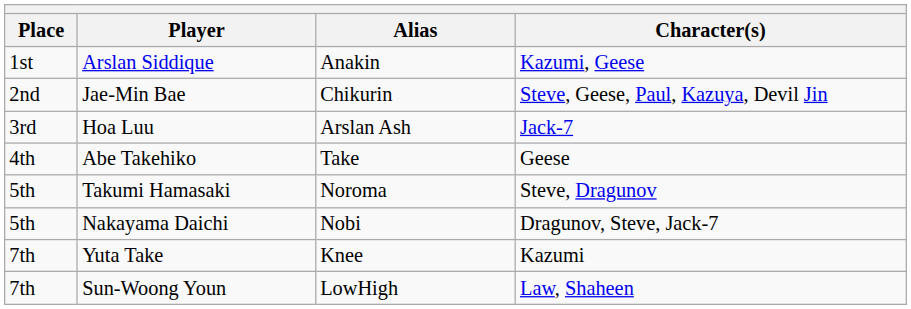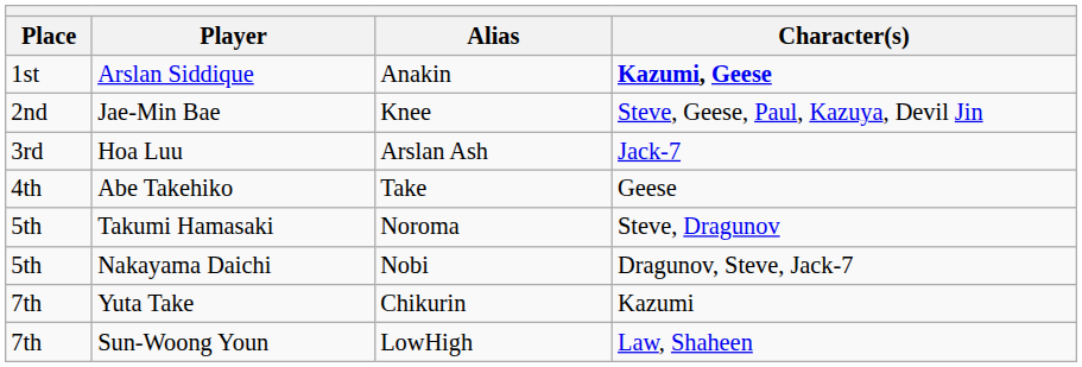 <table class="wikitable">
 <tr>
 <th colspan=4></th>
 </tr>
 <tr>
 <th style="width:50px;">Place</th>
 <th style="width:180px;">Player</th>
 <th style="width:150px;">Alias</th>
 <th style="width:300px;">Character(s)</th>
 </tr>
 <tr>
 <td>1st</td>
 <td> <a href='#'>Arslan Siddique</a></td>
 <td>Anakin</td>
-<td><a href='#'>Kazumi</a>, <a href='#'>Geese</a></td>
+<td><strong><a href='#'>Kazumi</a>, <a href='#'>Geese</a></strong></td>
 </tr>
 <tr>
 <td>2nd</td>
 <td> Jae-Min Bae</td>
-<td>Chikurin</td>
+<td>Knee</td>
 <td><a href='#'>Steve</a>, Geese, <a href='#'>Paul</a>, <a href='#'>Kazuya</a>, Devil <a href='#'>Jin</a></td>
 </tr>
 <tr>
 <td>3rd</td>
 <td> Hoa Luu</td>
 <td>Arslan Ash</td>
 <td><a href='#'>Jack-7</a></td>
 </tr>
 <tr>
 <td>4th</td>
 <td> Abe Takehiko</td>
 <td>Take</td>
 <td>Geese</td>
 </tr>
 <tr>
 <td>5th</td>
 <td> Takumi Hamasaki</td>
 <td>Noroma</td>
 <td>Steve, <a href='#'>Dragunov</a></td>
 </tr>
 <tr>
 <td>5th</td>
 <td> Nakayama Daichi</td>
 <td>Nobi</td>
 <td>Dragunov, Steve, Jack-7</td>
 </tr>
 <tr>
 <td>7th</td>
 <td> Yuta Take</td>
-<td>Knee</td>
+<td>Chikurin</td>
 <td>Kazumi</td>
 </tr>
 <tr>
 <td>7th</td>
 <td> Sun-Woong Youn</td>
 <td>LowHigh</td>
 <td><a href='#'>Law</a>, <a href='#'>Shaheen</a></td>
 </tr>
 </table>
